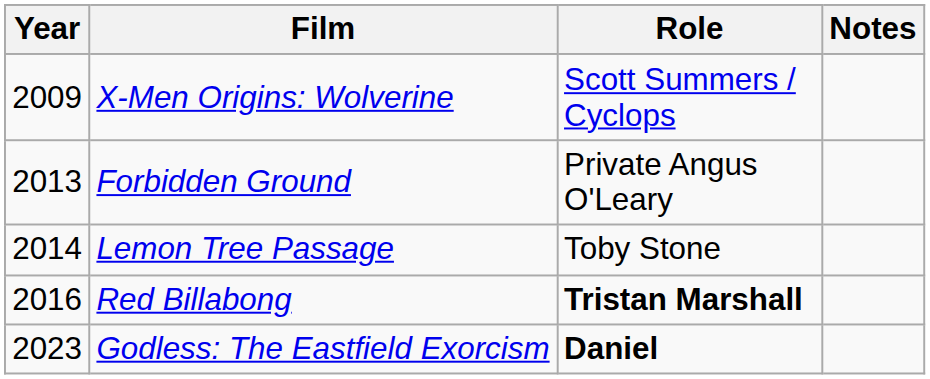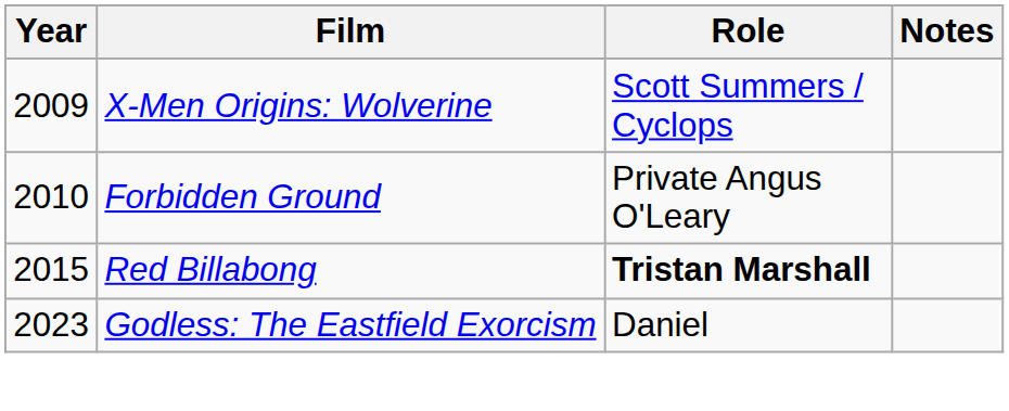 <table class="wikitable sortable">
 <tr>
 <th>Year</th>
 <th>Film</th>
 <th width =128>Role</th>
 <th class="unsortable">Notes</th>
 </tr>
 <tr>
 <td>2009</td>
 <td><em><a href='#'>X-Men Origins: Wolverine</a></em></td>
 <td><a href='#'>Scott Summers / Cyclops</a></td>
 <td></td>
 </tr>
 <tr>
-<td>2013</td>
+<td>2010</td>
 <td><em><a href='#'>Forbidden Ground</a></em></td>
 <td>Private Angus O'Leary</td>
 <td></td>
 </tr>
 <tr>
-<td>2014</td>
-<td><em><a href='#'>Lemon Tree Passage</a></em></td>
-<td>Toby Stone</td>
-<td></td>
-</tr>
-<tr>
-<td>2016</td>
+<td>2015</td>
 <td><em><a href='#'>Red Billabong</a></em></td>
 <td><strong>Tristan Marshall</strong></td>
 <td></td>
 </tr>
 <tr>
 <td>2023</td>
 <td><em><a href='#'>Godless: The Eastfield Exorcism</a></em></td>
-<td><strong>Daniel</strong></td>
+<td>Daniel</td>
 <td></td>
 </tr>
 </table>
